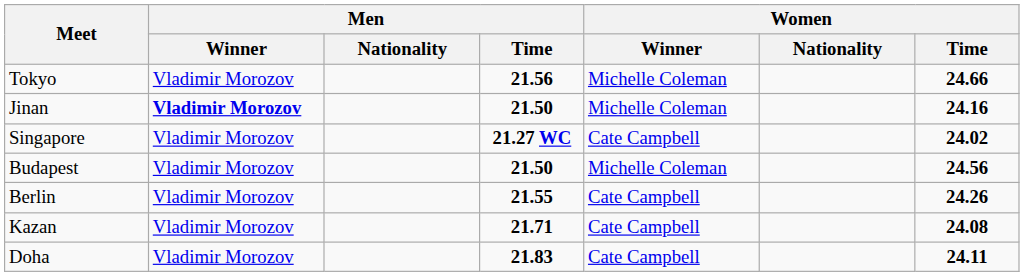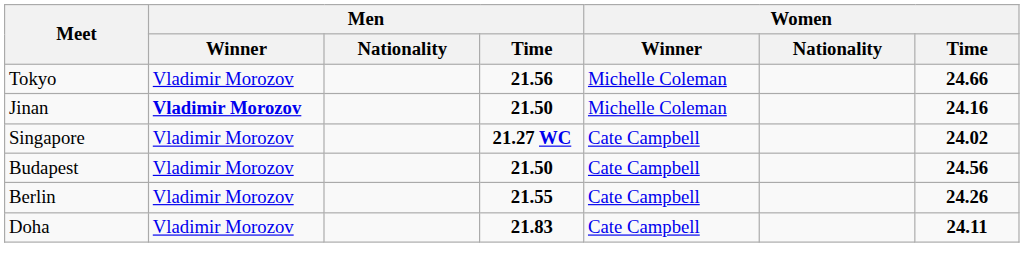 <table class="wikitable">
 <tr>
 <th width=120 rowspan="2">Meet</th>
 <th colspan="3">Men</th>
 <th colspan="3">Women</th>
 </tr>
 <tr>
 <th width=150>Winner</th>
 <th width=130>Nationality</th>
 <th width=85>Time</th>
 <th width=150>Winner</th>
 <th width=130>Nationality</th>
 <th width=85>Time</th>
 </tr>
 <tr>
 <td>Tokyo</td>
 <td><a href='#'>Vladimir Morozov</a></td>
 <td></td>
 <td align=center><strong>21.56</strong></td>
 <td><a href='#'>Michelle Coleman</a></td>
 <td></td>
 <td align=center><strong>24.66</strong></td>
 </tr>
 <tr>
 <td>Jinan</td>
 <td><strong><a href='#'>Vladimir Morozov</a></strong></td>
 <td></td>
 <td align=center><strong>21.50</strong></td>
 <td><a href='#'>Michelle Coleman</a></td>
 <td></td>
 <td align=center><strong>24.16</strong></td>
 </tr>
 <tr>
 <td>Singapore</td>
 <td><a href='#'>Vladimir Morozov</a></td>
 <td></td>
 <td align=center><strong>21.27 <a href='#'>WC</a></strong></td>
 <td><a href='#'>Cate Campbell</a></td>
 <td></td>
 <td align=center><strong>24.02</strong></td>
 </tr>
 <tr>
 <td>Budapest</td>
 <td><a href='#'>Vladimir Morozov</a></td>
 <td></td>
 <td align=center><strong>21.50</strong></td>
-<td><a href='#'>Michelle Coleman</a></td>
+<td><a href='#'>Cate Campbell</a></td>
 <td></td>
 <td align=center><strong>24.56</strong></td>
 </tr>
 <tr>
 <td>Berlin</td>
 <td><a href='#'>Vladimir Morozov</a></td>
 <td></td>
 <td align=center><strong>21.55</strong></td>
 <td><a href='#'>Cate Campbell</a></td>
 <td></td>
 <td align=center><strong>24.26</strong></td>
 </tr>
 <tr>
-<td>Kazan</td>
-<td><a href='#'>Vladimir Morozov</a></td>
-<td></td>
-<td align=center><strong>21.71</strong></td>
-<td><a href='#'>Cate Campbell</a></td>
-<td></td>
-<td align=center><strong>24.08</strong></td>
-</tr>
-<tr>
 <td>Doha</td>
 <td><a href='#'>Vladimir Morozov</a></td>
 <td></td>
 <td align=center><strong>21.83</strong></td>
 <td><a href='#'>Cate Campbell</a></td>
 <td></td>
 <td align=center><strong>24.11</strong></td>
 </tr>
 </table>
